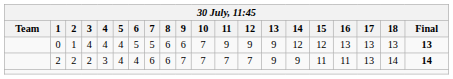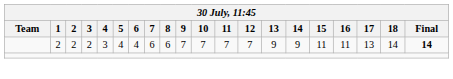 <table class=wikitable style="text-align:center; width: 55%">
 <tr>
 <th colspan=20><em>30 July, 11:45</em></th>
 </tr>
 <tr>
 <th>Team</th>
 <th>1</th>
 <th>2</th>
 <th>3</th>
 <th>4</th>
 <th>5</th>
 <th>6</th>
 <th>7</th>
 <th>8</th>
 <th>9</th>
 <th>10</th>
 <th>11</th>
 <th>12</th>
 <th>13</th>
 <th>14</th>
 <th>15</th>
 <th>16</th>
 <th>17</th>
 <th>18</th>
 <th>Final</th>
 </tr>
 <tr>
-<td align=left></td>
-<td>0</td>
-<td>1</td>
-<td>4</td>
-<td>4</td>
-<td>4</td>
-<td>5</td>
-<td>5</td>
-<td>6</td>
-<td>6</td>
-<td>7</td>
-<td>9</td>
-<td>9</td>
-<td>9</td>
-<td>12</td>
-<td>12</td>
-<td>13</td>
-<td>13</td>
-<td>13</td>
-<td><strong>13</strong></td>
-</tr>
-<tr>
 <td align=left><strong></strong></td>
 <td>2</td>
 <td>2</td>
 <td>2</td>
 <td>3</td>
 <td>4</td>
 <td>4</td>
 <td>6</td>
 <td>6</td>
 <td>7</td>
 <td>7</td>
 <td>7</td>
 <td>7</td>
 <td>9</td>
 <td>9</td>
 <td>11</td>
 <td>11</td>
 <td>13</td>
 <td>14</td>
 <td><strong>14</strong></td>
 </tr>
 <tr>
 <td colspan=20></td>
 </tr>
 </table>
